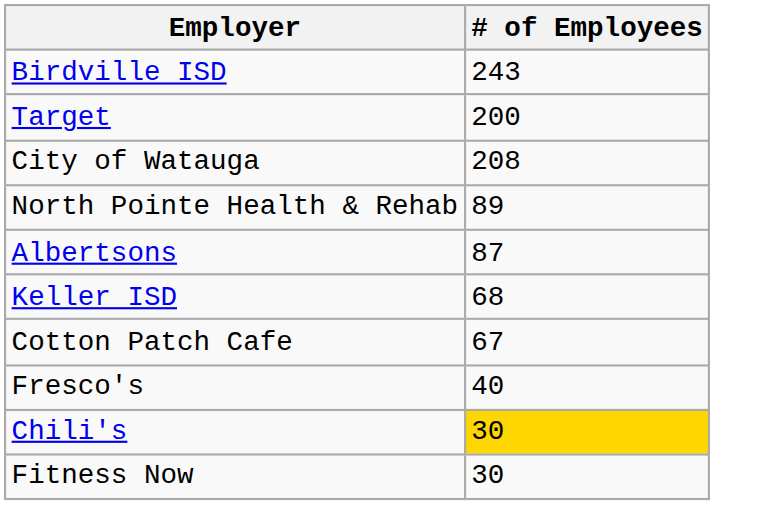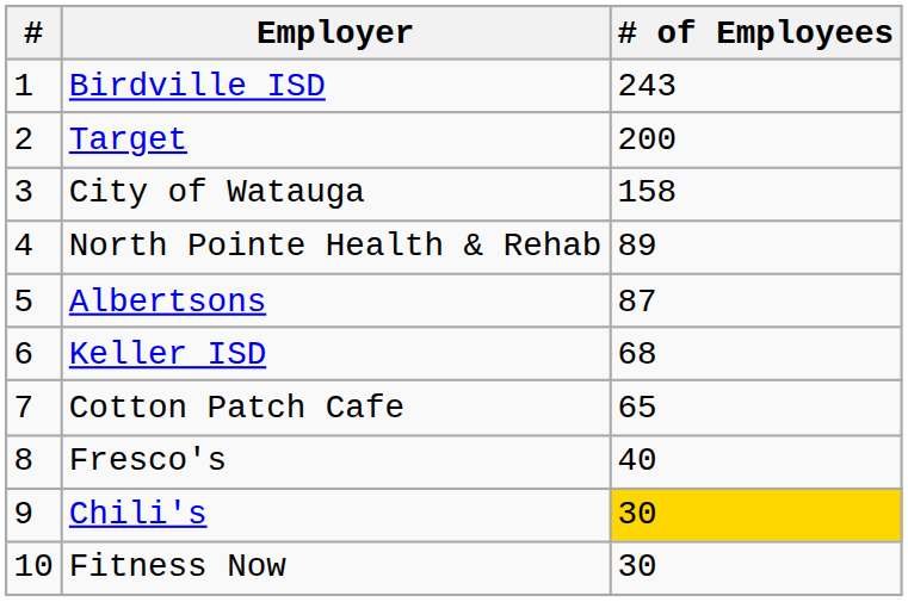 <table class="wikitable" border="1">
 <tr>
+<th>#</th>
 <th>Employer</th>
 <th># of Employees</th>
 </tr>
 <tr>
+<td>1</td>
 <td><a href='#'>Birdville ISD</a></td>
 <td>243</td>
 </tr>
 <tr>
+<td>2</td>
 <td><a href='#'>Target</a></td>
 <td>200</td>
 </tr>
 <tr>
+<td>3</td>
 <td>City of Watauga</td>
-<td>208</td>
+<td>158</td>
 </tr>
 <tr>
+<td>4</td>
 <td>North Pointe Health & Rehab</td>
 <td>89</td>
 </tr>
 <tr>
+<td>5</td>
 <td><a href='#'>Albertsons</a></td>
 <td>87</td>
 </tr>
 <tr>
+<td>6</td>
 <td><a href='#'>Keller ISD</a></td>
 <td>68</td>
 </tr>
 <tr>
+<td>7</td>
 <td>Cotton Patch Cafe</td>
-<td>67</td>
+<td>65</td>
 </tr>
 <tr>
+<td>8</td>
 <td>Fresco's</td>
 <td>40</td>
 </tr>
 <tr>
+<td>9</td>
 <td><a href='#'>Chili's</a></td>
 <td style="background: gold;">30</td>
 </tr>
 <tr>
+<td>10</td>
 <td>Fitness Now</td>
 <td>30</td>
 </tr>
 </table>
